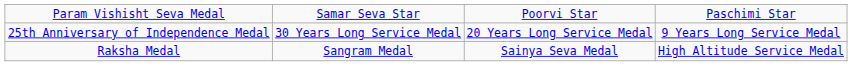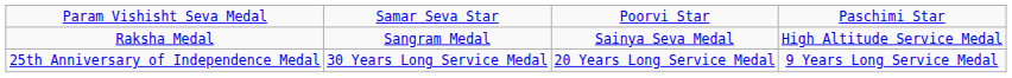 <table class="wikitable" style="margin:1em auto; text-align:center;">
 <tr>
 <td><a href='#'>Param Vishisht Seva Medal</a></td>
 <td><a href='#'>Samar Seva Star</a></td>
 <td><a href='#'>Poorvi Star</a></td>
 <td><a href='#'>Paschimi Star</a></td>
 </tr>
 <tr>
+<td><a href='#'>Raksha Medal</a></td>
+<td><a href='#'>Sangram Medal</a></td>
+<td><a href='#'>Sainya Seva Medal</a></td>
+<td><a href='#'>High Altitude Service Medal</a></td>
+</tr>
+<tr>
 <td><a href='#'>25th Anniversary of Independence Medal</a></td>
 <td><a href='#'>30 Years Long Service Medal</a></td>
 <td><a href='#'>20 Years Long Service Medal</a></td>
 <td><a href='#'>9 Years Long Service Medal</a></td>
 </tr>
-<tr>
-<td><a href='#'>Raksha Medal</a></td>
-<td><a href='#'>Sangram Medal</a></td>
-<td><a href='#'>Sainya Seva Medal</a></td>
-<td><a href='#'>High Altitude Service Medal</a></td>
-</tr>
 </table>
